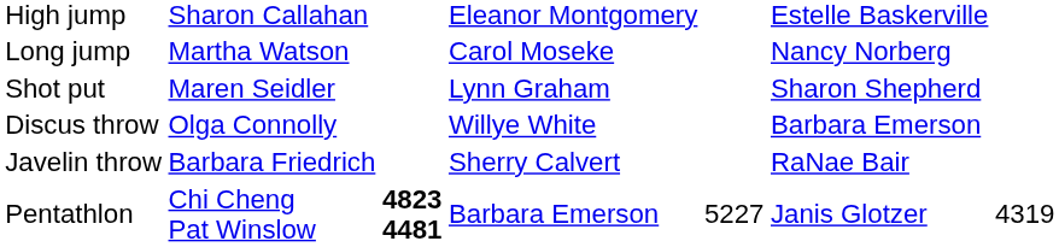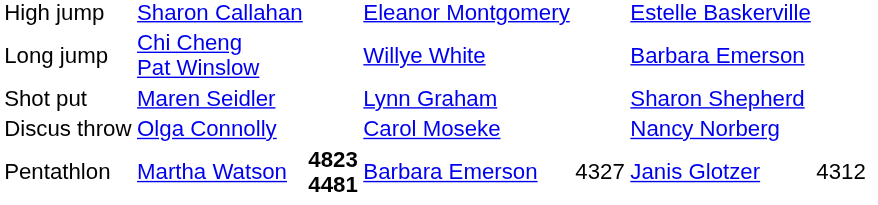 <table>
 <tr>
 <td>High jump</td>
 <td><a href='#'>Sharon Callahan</a></td>
 <td></td>
 <td><a href='#'>Eleanor Montgomery</a></td>
 <td></td>
 <td><a href='#'>Estelle Baskerville</a></td>
 <td></td>
 </tr>
 <tr>
 <td>Long jump</td>
-<td><a href='#'>Martha Watson</a></td>
+<td><a href='#'>Chi Cheng</a> <br><a href='#'>Pat Winslow</a></td>
 <td></td>
-<td><a href='#'>Carol Moseke</a></td>
+<td><a href='#'>Willye White</a></td>
 <td></td>
-<td><a href='#'>Nancy Norberg</a></td>
+<td><a href='#'>Barbara Emerson</a></td>
 <td></td>
 </tr>
 <tr>
 <td>Shot put</td>
 <td><a href='#'>Maren Seidler</a></td>
 <td></td>
 <td><a href='#'>Lynn Graham</a></td>
 <td></td>
 <td><a href='#'>Sharon Shepherd</a></td>
 <td></td>
 </tr>
 <tr>
 <td>Discus throw</td>
 <td><a href='#'>Olga Connolly</a></td>
 <td></td>
-<td><a href='#'>Willye White</a></td>
+<td><a href='#'>Carol Moseke</a></td>
 <td></td>
-<td><a href='#'>Barbara Emerson</a></td>
-<td></td>
-</tr>
-<tr>
-<td>Javelin throw</td>
-<td><a href='#'>Barbara Friedrich</a></td>
-<td></td>
-<td><a href='#'>Sherry Calvert</a></td>
-<td></td>
-<td><a href='#'>RaNae Bair</a></td>
+<td><a href='#'>Nancy Norberg</a></td>
 <td></td>
 </tr>
 <tr>
 <td>Pentathlon</td>
-<td><a href='#'>Chi Cheng</a> <br><a href='#'>Pat Winslow</a></td>
+<td><a href='#'>Martha Watson</a></td>
 <td><strong>4823<br>4481</strong></td>
 <td><a href='#'>Barbara Emerson</a></td>
-<td>5227</td>
+<td>4327</td>
 <td><a href='#'>Janis Glotzer</a></td>
-<td>4319</td>
+<td>4312</td>
 </tr>
 </table>
